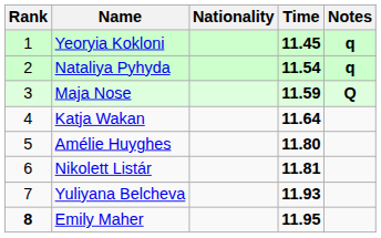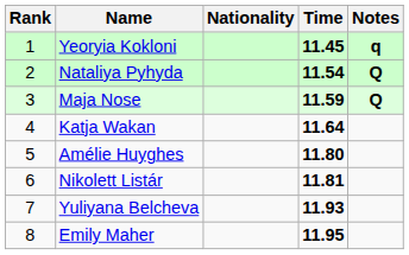 <table class="wikitable sortable" style="text-align:center">
 <tr>
 <th>Rank</th>
 <th>Name</th>
 <th>Nationality</th>
 <th>Time</th>
 <th>Notes</th>
 </tr>
 <tr bgcolor=ccffcc>
 <td>1</td>
 <td align=left><a href='#'>Yeoryia Kokloni</a></td>
 <td align=left></td>
 <td><strong>11.45</strong></td>
 <td><strong>q</strong></td>
 </tr>
 <tr bgcolor=ccffcc>
 <td>2</td>
 <td align=left><a href='#'>Nataliya Pyhyda</a></td>
 <td align=left></td>
 <td><strong>11.54</strong></td>
-<td><strong>q</strong></td>
+<td><strong>Q</strong></td>
 </tr>
 <tr bgcolor=ddffdd>
 <td>3</td>
 <td align=left><a href='#'>Maja Nose</a></td>
 <td align=left></td>
 <td><strong>11.59</strong></td>
 <td><strong>Q</strong></td>
 </tr>
 <tr>
 <td>4</td>
 <td align=left><a href='#'>Katja Wakan</a></td>
 <td align=left></td>
 <td><strong>11.64</strong></td>
 <td></td>
 </tr>
 <tr>
 <td>5</td>
 <td align=left><a href='#'>Amélie Huyghes</a></td>
 <td align=left></td>
 <td><strong>11.80</strong></td>
 <td></td>
 </tr>
 <tr>
 <td>6</td>
 <td align=left><a href='#'>Nikolett Listár</a></td>
 <td align=left></td>
 <td><strong>11.81</strong></td>
 <td></td>
 </tr>
 <tr>
 <td>7</td>
 <td align=left><a href='#'>Yuliyana Belcheva</a></td>
 <td align=left></td>
 <td><strong>11.93</strong></td>
 <td></td>
 </tr>
 <tr>
-<td><strong>8</strong></td>
+<td>8</td>
 <td align=left><a href='#'>Emily Maher</a></td>
 <td align=left></td>
 <td><strong>11.95</strong></td>
 <td></td>
 </tr>
 </table>
